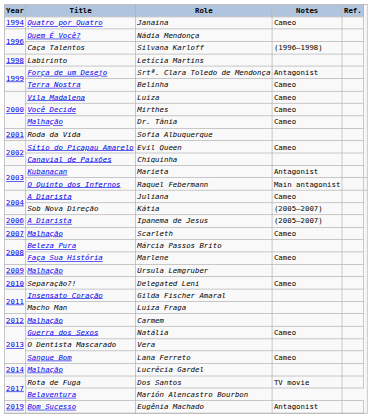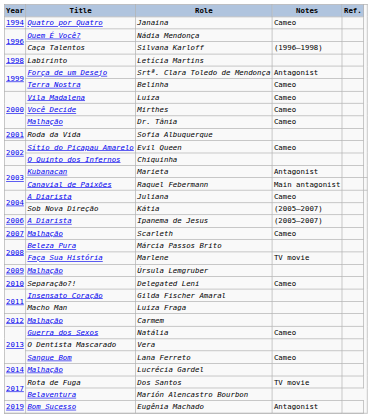 <table class="wikitable" style="font-size: 90%;">
 <tr>
 <th style="background:#B0C4DE;">Year</th>
 <th style="background:#B0C4DE;">Title</th>
 <th style="background:#B0C4DE;">Role</th>
 <th style="background:#B0C4DE;">Notes</th>
 <th style="background:#B0C4DE;">Ref.</th>
 </tr>
 <tr>
 <td><a href='#'>1994</a></td>
 <td><em><a href='#'>Quatro por Quatro</a></em></td>
 <td><em>Janaina</em></td>
 <td>Cameo</td>
 <td></td>
 </tr>
 <tr>
 <td rowspan="2"><a href='#'>1996</a></td>
 <td><em><a href='#'>Quem É Você?</a></em></td>
 <td><em>Nádia Mendonça</em></td>
 <td></td>
 <td></td>
 </tr>
 <tr>
 <td><em>Caça Talentos</em></td>
 <td><em>Silvana Karloff</em></td>
 <td>(1996–1998)</td>
 <td></td>
 </tr>
 <tr>
 <td><a href='#'>1998</a></td>
 <td><em>Labirinto</em></td>
 <td><em>Letícia Martins</em></td>
 <td></td>
 <td></td>
 </tr>
 <tr>
 <td rowspan="2"><a href='#'>1999</a></td>
 <td><em><a href='#'>Força de um Desejo</a></em></td>
 <td><em>Srtª. Clara Toledo de Mendonça</em></td>
 <td>Antagonist</td>
 <td></td>
 </tr>
 <tr>
 <td><em><a href='#'>Terra Nostra</a></em></td>
 <td><em>Belinha</em></td>
 <td>Cameo</td>
 <td></td>
 </tr>
 <tr>
 <td rowspan="3"><a href='#'>2000</a></td>
 <td><em><a href='#'>Vila Madalena</a></em></td>
 <td><em>Luiza</em></td>
 <td>Cameo</td>
 <td></td>
 </tr>
 <tr>
 <td><em><a href='#'>Você Decide</a></em></td>
 <td><em>Mirthes</em></td>
 <td>Cameo</td>
 <td></td>
 </tr>
 <tr>
 <td><em><a href='#'>Malhação</a></em></td>
 <td><em>Dr. Tânia</em></td>
 <td>Cameo</td>
 <td></td>
 </tr>
 <tr>
 <td><a href='#'>2001</a></td>
 <td><em>Roda da Vida</em></td>
 <td><em>Sofia Albuquerque</em></td>
 <td></td>
 <td></td>
 </tr>
 <tr>
 <td rowspan="2"><a href='#'>2002</a></td>
 <td><em><a href='#'>Sítio do Picapau Amarelo</a></em></td>
 <td><em>Evil Queen</em></td>
 <td>Cameo</td>
 <td></td>
 </tr>
 <tr>
-<td><em><a href='#'>Canavial de Paixões</a></em></td>
+<td><em><a href='#'>O Quinto dos Infernos</a></em></td>
 <td><em>Chiquinha</em></td>
 <td></td>
 <td></td>
 </tr>
 <tr>
 <td rowspan="2"><a href='#'>2003</a></td>
 <td><em><a href='#'>Kubanacan</a></em></td>
 <td><em>Marieta</em></td>
 <td>Antagonist</td>
 <td></td>
 </tr>
 <tr>
-<td><em><a href='#'>O Quinto dos Infernos</a></em></td>
+<td><em><a href='#'>Canavial de Paixões</a></em></td>
 <td><em>Raquel Febermann</em></td>
 <td>Main antagonist</td>
 <td></td>
 <td></td>
 </tr>
 <tr>
 <td rowspan="2"><a href='#'>2004</a></td>
 <td><em><a href='#'>A Diarista</a></em></td>
 <td><em>Juliana</em></td>
 <td>Cameo</td>
 <td></td>
 </tr>
 <tr>
 <td><em>Sob Nova Direção</em></td>
 <td><em>Kátia</em></td>
 <td>(2005–2007)</td>
 <td></td>
 </tr>
 <tr>
 <td><a href='#'>2006</a></td>
 <td><em><a href='#'>A Diarista</a></em></td>
 <td><em>Ipanema de Jesus</em></td>
 <td>(2005–2007)</td>
 <td></td>
 </tr>
 <tr>
 <td><a href='#'>2007</a></td>
 <td><em><a href='#'>Malhação</a></em></td>
 <td><em>Scarleth</em></td>
 <td>Cameo</td>
 <td></td>
 </tr>
 <tr>
 <td rowspan="2"><a href='#'>2008</a></td>
 <td><em><a href='#'>Beleza Pura</a></em></td>
 <td><em>Márcia Passos Brito</em></td>
 <td></td>
 <td></td>
 </tr>
 <tr>
 <td><em><a href='#'>Faça Sua História</a></em></td>
 <td><em>Marlene</em></td>
-<td>Cameo</td>
+<td>TV movie</td>
 <td></td>
 </tr>
 <tr>
 <td><a href='#'>2009</a></td>
 <td><em><a href='#'>Malhação</a></em></td>
 <td><em>Úrsula Lemgruber</em></td>
 <td></td>
 <td></td>
 </tr>
 <tr>
 <td><a href='#'>2010</a></td>
 <td><em>Separação?!</em></td>
 <td><em>Delegated Leni</em></td>
 <td>Cameo</td>
 <td></td>
 </tr>
 <tr>
 <td rowspan="2"><a href='#'>2011</a></td>
 <td><em><a href='#'>Insensato Coração</a></em></td>
 <td><em>Gilda Fischer Amaral</em></td>
 <td></td>
 <td></td>
 </tr>
 <tr>
 <td><em>Macho Man</em></td>
 <td><em>Luiza Fraga</em></td>
 <td></td>
 <td></td>
 </tr>
 <tr>
 <td><a href='#'>2012</a></td>
 <td><em><a href='#'>Malhação</a></em></td>
 <td><em>Carmem</em></td>
 <td></td>
 <td></td>
 </tr>
 <tr>
 <td rowspan="3"><a href='#'>2013</a></td>
 <td><em><a href='#'>Guerra dos Sexos</a></em></td>
 <td><em>Natália</em></td>
 <td>Cameo</td>
 <td></td>
 </tr>
 <tr>
 <td><em>O Dentista Mascarado</em></td>
 <td><em>Vera</em></td>
 <td></td>
 <td></td>
 </tr>
 <tr>
 <td><em><a href='#'>Sangue Bom</a></em></td>
 <td><em>Lana Ferreto</em></td>
 <td>Cameo</td>
 <td></td>
 </tr>
 <tr>
 <td><a href='#'>2014</a></td>
 <td><em><a href='#'>Malhação</a></em></td>
 <td><em>Lucrécia Gardel</em></td>
 <td></td>
 <td></td>
 </tr>
 <tr>
 <td rowspan="2"><a href='#'>2017</a></td>
 <td><em>Rota de Fuga</em></td>
 <td><em>Dos Santos</em></td>
 <td>TV movie</td>
 <td></td>
 </tr>
 <tr>
 <td><em><a href='#'>Belaventura</a></em></td>
 <td><em>Marión Alencastro Bourbon</em></td>
 <td></td>
 </tr>
 <tr>
 <td><a href='#'>2019</a></td>
 <td><em><a href='#'>Bom Sucesso</a></em></td>
 <td><em>Eugênia Machado</em></td>
 <td>Antagonist</td>
 <td></td>
 </tr>
 <tr>
 </tr>
 </table>
